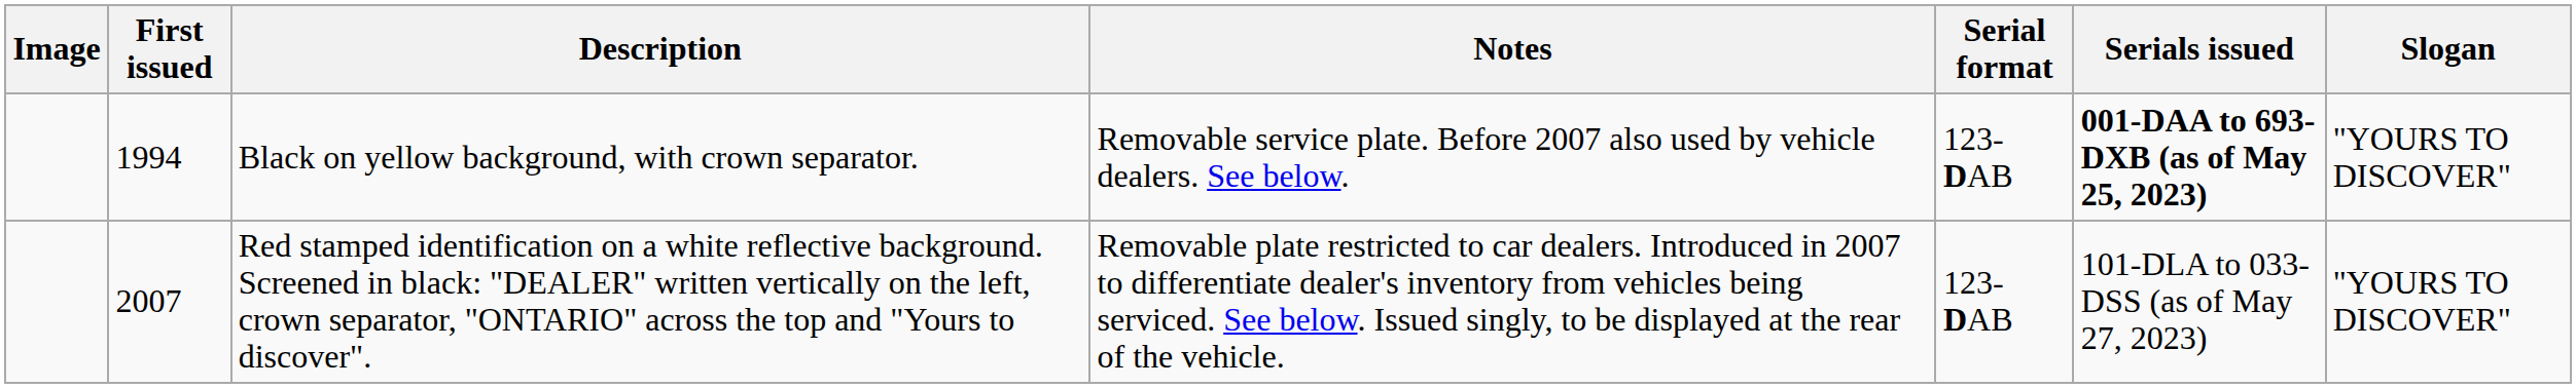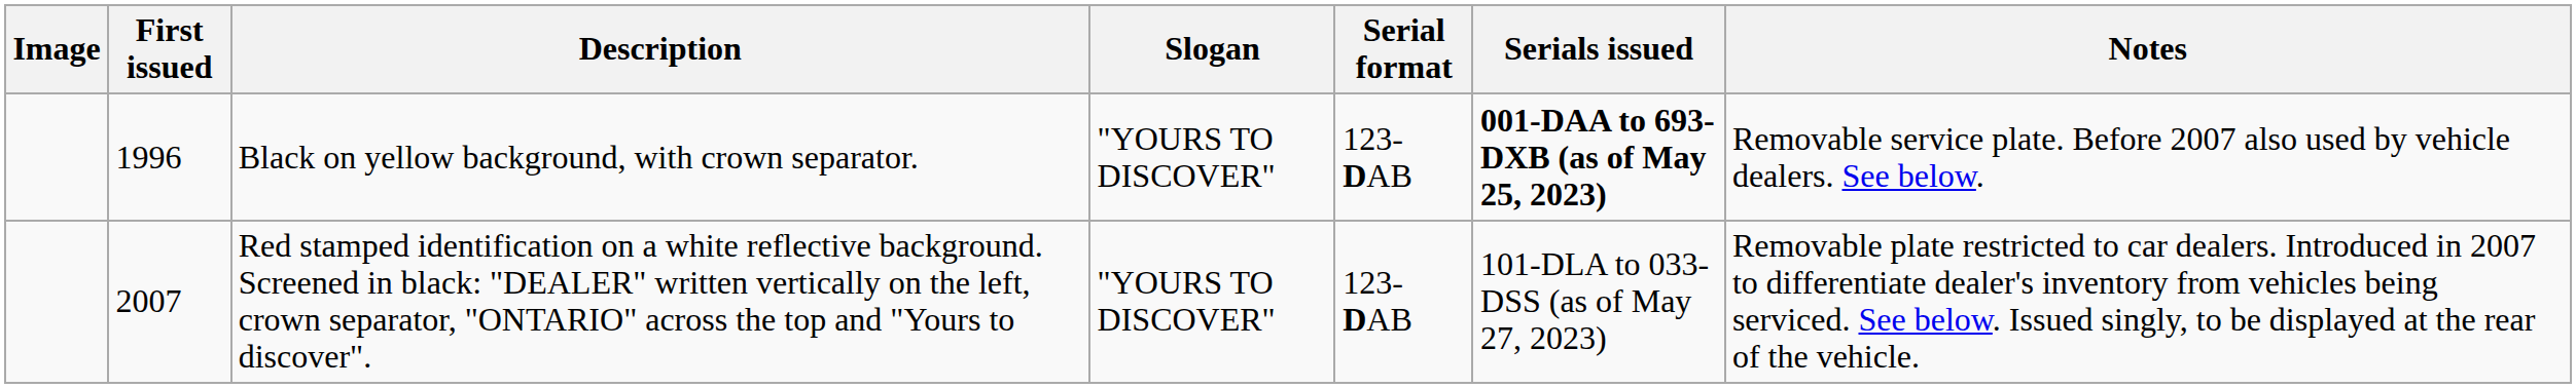 <table class="wikitable">
 <tr>
 <th>Image</th>
 <th>First issued</th>
 <th>Description</th>
-<th>Notes</th>
+<th>Slogan</th>
 <th>Serial format</th>
 <th>Serials issued</th>
-<th>Slogan</th>
+<th>Notes</th>
 </tr>
 <tr>
 <td></td>
-<td>1994</td>
+<td>1996</td>
 <td>Black on yellow background, with crown separator.</td>
-<td>Removable service plate. Before 2007 also used by vehicle dealers. <a href='#'>See below</a>.</td>
+<td>"YOURS TO DISCOVER"</td>
 <td>123-<strong>D</strong>AB</td>
 <td><strong>001-DAA to 693-DXB (as of May 25, 2023)</strong></td>
-<td>"YOURS TO DISCOVER"</td>
+<td>Removable service plate. Before 2007 also used by vehicle dealers. <a href='#'>See below</a>.</td>
 </tr>
 <tr>
 <td></td>
 <td>2007</td>
 <td>Red stamped identification on a white reflective background. Screened in black: "DEALER" written vertically on the left, crown separator, "ONTARIO" across the top and "Yours to discover".</td>
-<td>Removable plate restricted to car dealers. Introduced in 2007 to differentiate dealer's inventory from vehicles being serviced.  <a href='#'>See below</a>. Issued singly, to be displayed at the rear of the vehicle.</td>
+<td>"YOURS TO DISCOVER"</td>
 <td>123-<strong>D</strong>AB</td>
 <td>101-DLA to 033-DSS (as of May 27, 2023)</td>
-<td>"YOURS TO DISCOVER"</td>
+<td>Removable plate restricted to car dealers. Introduced in 2007 to differentiate dealer's inventory from vehicles being serviced.  <a href='#'>See below</a>. Issued singly, to be displayed at the rear of the vehicle.</td>
 </tr>
 </table>
